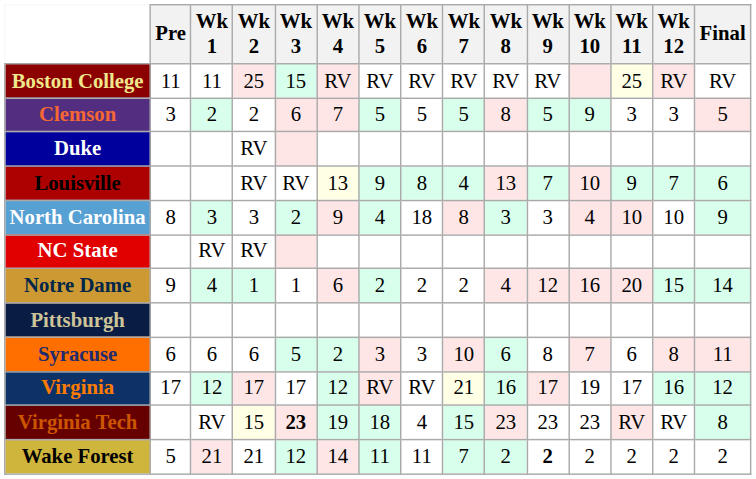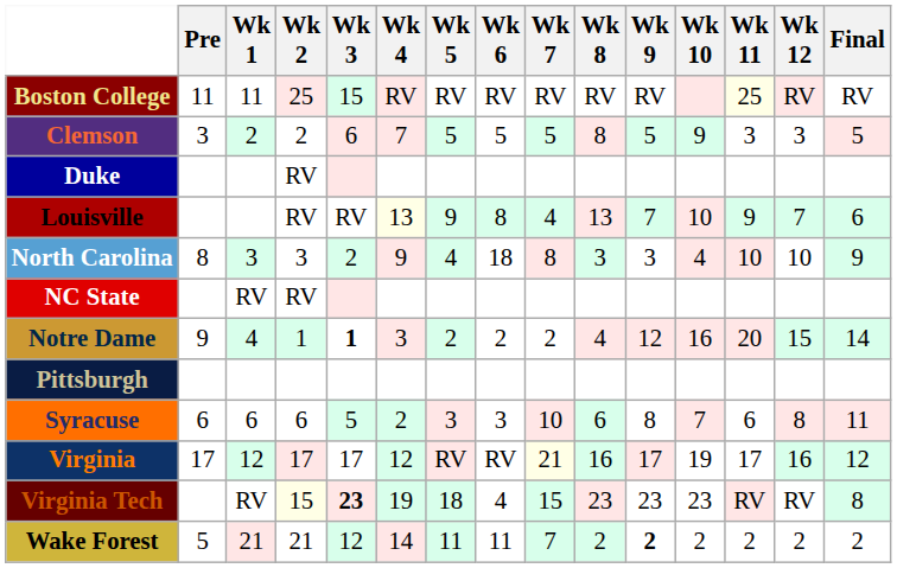 <table class="wikitable" style="white-space:nowrap;font-size:90%;">
 <tr>
 <th style="background:white; border-top-style:hidden; border-left-style:hidden;"> </th>
 <th>Pre</th>
 <th>Wk<br>1</th>
 <th>Wk<br>2</th>
 <th>Wk<br>3</th>
 <th>Wk<br>4</th>
 <th>Wk<br>5</th>
 <th>Wk<br>6</th>
 <th>Wk<br>7</th>
 <th>Wk<br>8</th>
 <th>Wk<br>9</th>
 <th>Wk<br>10</th>
 <th>Wk<br>11</th>
 <th>Wk<br>12</th>
 <th>Final</th>
 </tr>
 <tr style="text-align:center;">
 <th style="background:#8B0000; color:#F0E68C;">Boston College</th>
 <td style="background:#FFF;"> 11</td>
 <td style="background:#FFF;"> 11</td>
 <td style="background:#FFE6E6;"> 25</td>
 <td style="background:#D8FFEB;"> 15</td>
 <td style="background:#FFE6E6;"> RV</td>
 <td style="background:#FFF;"> RV</td>
 <td style="background:#FFF;"> RV</td>
 <td style="background:#FFF;"> RV</td>
 <td style="background:#FFF;"> RV</td>
 <td style="background:#FFF;"> RV</td>
 <td style="background:#FFE6E6;"></td>
 <td style="background:#FFFFE6;"> 25</td>
 <td style="background:#FFE6E6;"> RV</td>
 <td style="background:#FFF;"> RV</td>
 </tr>
 <tr style="text-align:center;">
 <th style="background:#522D80; color:#F66733;">Clemson</th>
 <td style="background:#FFF;"> 3</td>
 <td style="background:#D8FFEB;"> 2</td>
 <td style="background:#FFF;"> 2</td>
 <td style="background:#FFE6E6;"> 6</td>
 <td style="background:#FFE6E6;"> 7</td>
 <td style="background:#D8FFEB;"> 5</td>
 <td style="background:#FFF;"> 5</td>
 <td style="background:#D8FFEB;"> 5</td>
 <td style="background:#FFE6E6;"> 8</td>
 <td style="background:#D8FFEB;"> 5</td>
 <td style="background:#D8FFEB;"> 9</td>
 <td style="background:#FFF;"> 3</td>
 <td style="background:#FFF;"> 3</td>
 <td style="background:#FFE6E6;"> 5</td>
 </tr>
 <tr style="text-align:center;">
 <th style="background:#00009C; color:white;">Duke</th>
 <td style="background:#FFF;"></td>
 <td style="background:#FFF;"></td>
 <td style="background:#FFF;"> RV</td>
 <td style="background:#FFE6E6;"></td>
 <td style="background:#FFF;"></td>
 <td style="background:#FFF;"></td>
 <td style="background:#FFF;"></td>
 <td style="background:#FFF;"></td>
 <td style="background:#FFF;"></td>
 <td style="background:#FFF;"></td>
 <td style="background:#FFF;"></td>
 <td style="background:#FFF;"></td>
 <td style="background:#FFF;"></td>
 <td style="background:#FFF;"></td>
 </tr>
 <tr style="text-align:center;">
 <th style="background:#AD0000; color:#000000;">Louisville</th>
 <td style="background:#FFF;"></td>
 <td style="background:#FFF;"></td>
 <td style="background:#FFF;"> RV</td>
 <td style="background:#FFF;"> RV</td>
 <td style="background:#FFFFE6;"> 13</td>
 <td style="background:#D8FFEB;"> 9</td>
 <td style="background:#D8FFEB;"> 8</td>
 <td style="background:#D8FFEB;"> 4</td>
 <td style="background:#FFE6E6;"> 13</td>
 <td style="background:#D8FFEB;"> 7</td>
 <td style="background:#FFE6E6;"> 10</td>
 <td style="background:#D8FFEB;"> 9</td>
 <td style="background:#D8FFEB;"> 7</td>
 <td style="background:#D8FFEB;"> 6</td>
 </tr>
 <tr style="text-align:center;">
 <th style="background:#56A0D3; color:white;">North Carolina</th>
 <td style="background:#FFF;"> 8</td>
 <td style="background:#D8FFEB;"> 3</td>
 <td style="background:#FFF;"> 3</td>
 <td style="background:#D8FFEB;"> 2</td>
 <td style="background:#FFE6E6;"> 9</td>
 <td style="background:#D8FFEB;"> 4</td>
 <td style="background:#FFF;"> 18</td>
 <td style="background:#FFE6E6;"> 8</td>
 <td style="background:#D8FFEB;"> 3</td>
 <td style="background:#FFF;"> 3</td>
 <td style="background:#FFE6E6;"> 4</td>
 <td style="background:#FFE6E6;"> 10</td>
 <td style="background:#FFF;"> 10</td>
 <td style="background:#D8FFEB;"> 9</td>
 </tr>
 <tr style="text-align:center;">
 <th style="background:#E00000; color:white;">NC State</th>
 <td style="background:#FFF;"></td>
 <td style="background:#FFF;"> RV</td>
 <td style="background:#FFF;"> RV</td>
 <td style="background:#FFE6E6;"></td>
 <td style="background:#FFF;"></td>
 <td style="background:#FFF;"></td>
 <td style="background:#FFF;"></td>
 <td style="background:#FFF;"></td>
 <td style="background:#FFF;"></td>
 <td style="background:#FFF;"></td>
 <td style="background:#FFF;"></td>
 <td style="background:#FFF;"></td>
 <td style="background:#FFF;"></td>
 <td style="background:#FFF;"></td>
 </tr>
 <tr style="text-align:center;">
 <th style="background:#CC9933; color:#002649;">Notre Dame</th>
 <td style="background:#FFF;"> 9</td>
 <td style="background:#D8FFEB;"> 4</td>
 <td style="background:#D8FFEB;"> 1</td>
-<td style="background:#FFF;"> 1</td>
-<td style="background:#FFE6E6;"> 6</td>
+<td style="background:#FFF;"><strong> 1</strong></td>
+<td style="background:#FFE6E6;"> 3</td>
 <td style="background:#D8FFEB;"> 2</td>
 <td style="background:#FFF;"> 2</td>
 <td style="background:#FFF;"> 2</td>
 <td style="background:#FFE6E6;"> 4</td>
 <td style="background:#FFE6E6;"> 12</td>
 <td style="background:#FFE6E6;"> 16</td>
 <td style="background:#FFE6E6;"> 20</td>
 <td style="background:#D8FFEB;"> 15</td>
 <td style="background:#D8FFEB;"> 14</td>
 </tr>
 <tr style="text-align:center;">
 <th style="background:#091C44; color:#CEC499;">Pittsburgh</th>
 <td style="background:#FFF;"></td>
 <td style="background:#FFF;"></td>
 <td style="background:#FFF;"></td>
 <td style="background:#FFF;"></td>
 <td style="background:#FFF;"></td>
 <td style="background:#FFF;"></td>
 <td style="background:#FFF;"></td>
 <td style="background:#FFF;"></td>
 <td style="background:#FFF;"></td>
 <td style="background:#FFF;"></td>
 <td style="background:#FFF;"></td>
 <td style="background:#FFF;"></td>
 <td style="background:#FFF;"></td>
 <td style="background:#FFF;"></td>
 </tr>
 <tr style="text-align:center;">
 <th style="background:#FF6F00; color:#212B6D;">Syracuse</th>
 <td style="background:#FFF;"> 6</td>
 <td style="background:#FFF;"> 6</td>
 <td style="background:#FFF;"> 6</td>
 <td style="background:#D8FFEB;"> 5</td>
 <td style="background:#D8FFEB;"> 2</td>
 <td style="background:#FFE6E6;"> 3</td>
 <td style="background:#FFF;"> 3</td>
 <td style="background:#FFE6E6;"> 10</td>
 <td style="background:#D8FFEB;"> 6</td>
 <td style="background:#FFF;"> 8</td>
 <td style="background:#FFE6E6;"> 7</td>
 <td style="background:#FFF;"> 6</td>
 <td style="background:#FFE6E6;"> 8</td>
 <td style="background:#FFE6E6;"> 11</td>
 </tr>
 <tr style="text-align:center;">
 <th style="background:#0D3268; color:#FF7C00;">Virginia</th>
 <td style="background:#FFF;"> 17</td>
 <td style="background:#D8FFEB;"> 12</td>
 <td style="background:#FFE6E6;"> 17</td>
 <td style="background:#FFF;"> 17</td>
 <td style="background:#D8FFEB;"> 12</td>
 <td style="background:#FFE6E6;"> RV</td>
 <td style="background:#FFF;"> RV</td>
 <td style="background:#FFFFE6;"> 21</td>
 <td style="background:#D8FFEB;"> 16</td>
 <td style="background:#FFE6E6;"> 17</td>
 <td style="background:#FFF;"> 19</td>
 <td style="background:#FFF;"> 17</td>
 <td style="background:#D8FFEB;"> 16</td>
 <td style="background:#D8FFEB;"> 12</td>
 </tr>
 <tr style="text-align:center;">
 <th style="background:#660000; color:#CC5500;">Virginia Tech</th>
 <td style="background:#FFF;"></td>
 <td style="background:#FFF;"> RV</td>
 <td style="background:#FFFFE6;"> 15</td>
 <td style="background:#FFE6E6;"><strong> 23</strong></td>
 <td style="background:#D8FFEB;"> 19</td>
 <td style="background:#D8FFEB;"> 18</td>
 <td style="background:#FFF;"> 4</td>
 <td style="background:#D8FFEB;"> 15</td>
 <td style="background:#FFE6E6;"> 23</td>
 <td style="background:#FFF;"> 23</td>
 <td style="background:#FFF;"> 23</td>
 <td style="background:#FFE6E6;"> RV</td>
 <td style="background:#FFF;"> RV</td>
 <td style="background:#D8FFEB;"> 8</td>
 </tr>
 <tr style="text-align:center;">
 <th style="background:#CFB53B; color:black;">Wake Forest</th>
 <td style="background:#FFF;"> 5</td>
 <td style="background:#FFE6E6;"> 21</td>
 <td style="background:#FFF;"> 21</td>
 <td style="background:#D8FFEB;"> 12</td>
 <td style="background:#FFE6E6;"> 14</td>
 <td style="background:#D8FFEB;"> 11</td>
 <td style="background:#FFF;"> 11</td>
 <td style="background:#D8FFEB;"> 7</td>
 <td style="background:#D8FFEB;"> 2</td>
 <td style="background:#FFF;"><strong> 2</strong></td>
 <td style="background:#FFF;"> 2</td>
 <td style="background:#FFF;"> 2</td>
 <td style="background:#FFF;"> 2</td>
 <td style="background:#FFF;"> 2</td>
 </tr>
 </table>
